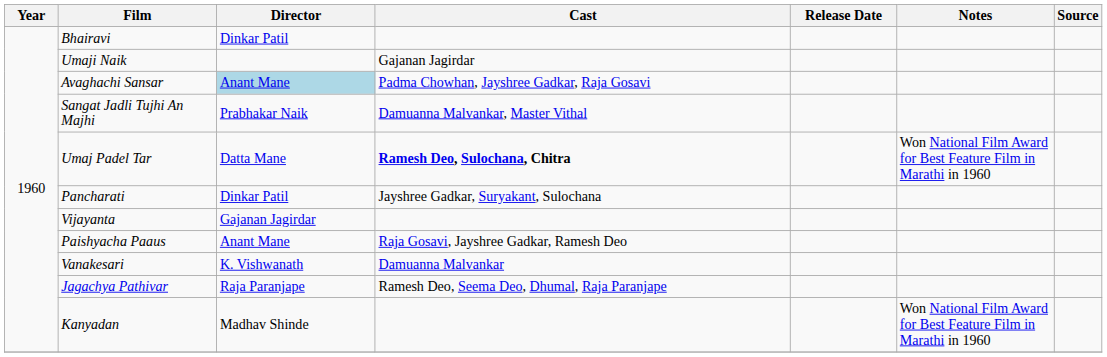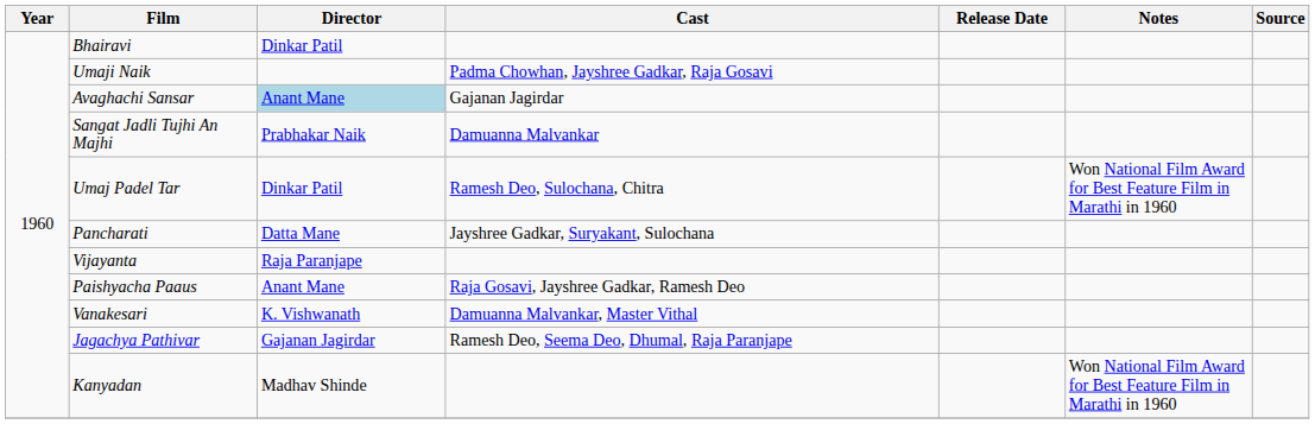 <table class ="wikitable sortable collapsible">
 <tr>
 <th style="width: 05%;">Year</th>
 <th style="width: 15%;">Film</th>
 <th style="width: 15%;">Director</th>
 <th style="width: 40%;" class="unsortable">Cast</th>
 <th style="width: 10%;">Release Date</th>
 <th style="width: 15%;" class="unsortable">Notes</th>
 <th style="width: 15%;" class="unsortable">Source</th>
 </tr>
 <tr>
 <td rowspan=11 align="center">1960</td>
 <td><em>Bhairavi</em></td>
 <td><a href='#'>Dinkar Patil</a></td>
 <td></td>
 <td></td>
 <td></td>
 <td></td>
 </tr>
 <tr>
 <td><em>Umaji Naik</em></td>
 <td></td>
-<td>Gajanan Jagirdar</td>
+<td><a href='#'>Padma Chowhan</a>, <a href='#'>Jayshree Gadkar</a>, <a href='#'>Raja Gosavi</a></td>
 <td></td>
 <td></td>
 <td></td>
 </tr>
 <tr>
 <td><em>Avaghachi Sansar</em></td>
 <td style="background: lightblue;"><a href='#'>Anant Mane</a></td>
-<td><a href='#'>Padma Chowhan</a>, <a href='#'>Jayshree Gadkar</a>, <a href='#'>Raja Gosavi</a></td>
+<td>Gajanan Jagirdar</td>
 <td></td>
 <td></td>
 <td></td>
 </tr>
 <tr>
 <td><em>Sangat Jadli Tujhi An Majhi</em></td>
 <td><a href='#'>Prabhakar Naik</a></td>
-<td><a href='#'>Damuanna Malvankar</a>, <a href='#'>Master Vithal</a></td>
+<td><a href='#'>Damuanna Malvankar</a></td>
 <td></td>
 <td></td>
 <td></td>
 </tr>
 <tr>
 <td><em>Umaj Padel Tar</em></td>
-<td><a href='#'>Datta Mane</a></td>
-<td><strong><a href='#'>Ramesh Deo</a>, <a href='#'>Sulochana</a>, Chitra</strong></td>
+<td><a href='#'>Dinkar Patil</a></td>
+<td><a href='#'>Ramesh Deo</a>, <a href='#'>Sulochana</a>, Chitra</td>
 <td></td>
 <td>Won <a href='#'>National Film Award for Best Feature Film in Marathi</a> in 1960</td>
 <td></td>
 </tr>
 <tr>
 <td><em>Pancharati</em></td>
-<td><a href='#'>Dinkar Patil</a></td>
+<td><a href='#'>Datta Mane</a></td>
 <td>Jayshree Gadkar, <a href='#'>Suryakant</a>, Sulochana</td>
 <td></td>
 <td></td>
 <td></td>
 </tr>
 <tr>
 <td><em>Vijayanta</em></td>
-<td><a href='#'>Gajanan Jagirdar</a></td>
+<td><a href='#'>Raja Paranjape</a></td>
 <td></td>
 <td></td>
 <td></td>
 <td></td>
 </tr>
 <tr>
 <td><em>Paishyacha Paaus</em></td>
 <td><a href='#'>Anant Mane</a></td>
 <td><a href='#'>Raja Gosavi</a>, Jayshree Gadkar, Ramesh Deo</td>
 <td></td>
 <td></td>
 <td></td>
 </tr>
 <tr>
 <td><em>Vanakesari</em></td>
 <td><a href='#'>K. Vishwanath</a></td>
-<td><a href='#'>Damuanna Malvankar</a></td>
+<td><a href='#'>Damuanna Malvankar</a>, <a href='#'>Master Vithal</a></td>
 <td></td>
 <td></td>
 <td></td>
 </tr>
 <tr>
 <td><em><a href='#'>Jagachya Pathivar</a></em></td>
-<td><a href='#'>Raja Paranjape</a></td>
+<td><a href='#'>Gajanan Jagirdar</a></td>
 <td>Ramesh Deo, <a href='#'>Seema Deo</a>, <a href='#'>Dhumal</a>, <a href='#'>Raja Paranjape</a></td>
 <td></td>
 <td></td>
 <td></td>
 </tr>
 <tr>
 <td><em>Kanyadan</em></td>
 <td>Madhav Shinde</td>
 <td></td>
 <td></td>
 <td>Won <a href='#'>National Film Award for Best Feature Film in Marathi</a> in 1960</td>
 <td></td>
 </tr>
 <tr>
 </tr>
 </table>
